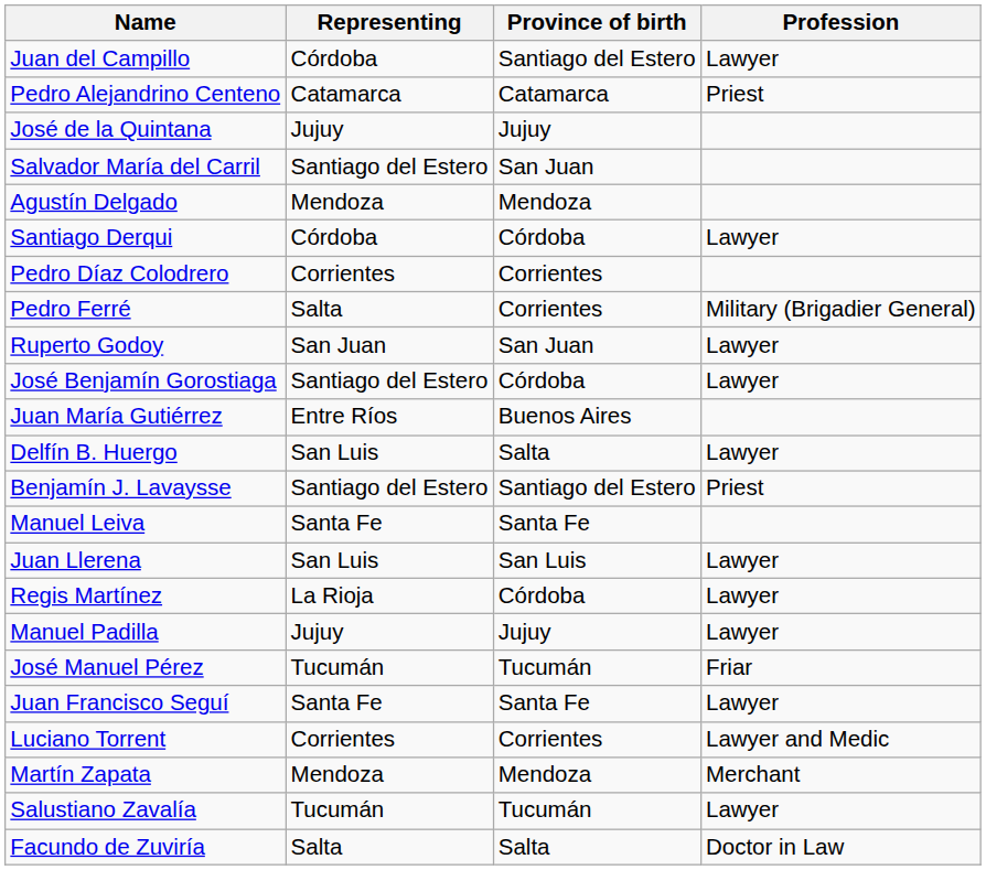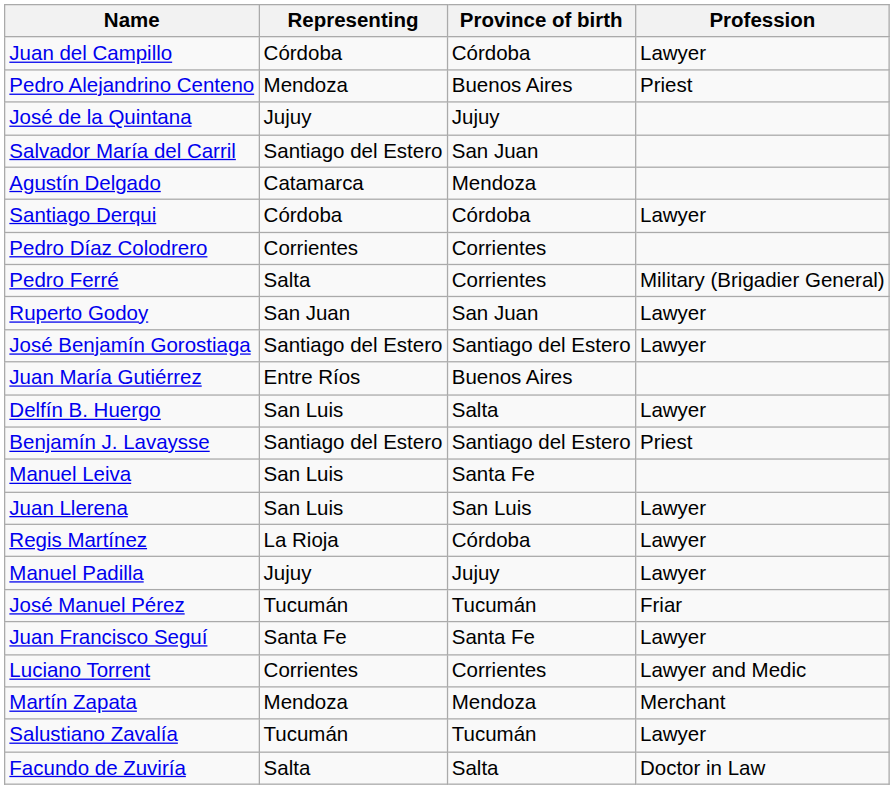 <table class="wikitable">
 <tr>
 <th>Name</th>
 <th>Representing</th>
 <th>Province of birth</th>
 <th>Profession</th>
 </tr>
 <tr>
 <td><a href='#'>Juan del Campillo</a></td>
 <td>Córdoba</td>
-<td>Santiago del Estero</td>
+<td>Córdoba</td>
 <td>Lawyer</td>
 </tr>
 <tr>
 <td><a href='#'>Pedro Alejandrino Centeno</a></td>
-<td>Catamarca</td>
-<td>Catamarca</td>
+<td>Mendoza</td>
+<td>Buenos Aires</td>
 <td>Priest</td>
 </tr>
 <tr>
 <td><a href='#'>José de la Quintana</a></td>
 <td>Jujuy</td>
 <td>Jujuy</td>
 <td></td>
 </tr>
 <tr>
 <td><a href='#'>Salvador María del Carril</a></td>
 <td>Santiago del Estero</td>
 <td>San Juan</td>
 <td></td>
 </tr>
 <tr>
 <td><a href='#'>Agustín Delgado</a></td>
-<td>Mendoza</td>
+<td>Catamarca</td>
 <td>Mendoza</td>
 <td></td>
 </tr>
 <tr>
 <td><a href='#'>Santiago Derqui</a></td>
 <td>Córdoba</td>
 <td>Córdoba</td>
 <td>Lawyer</td>
 </tr>
 <tr>
 <td><a href='#'>Pedro Díaz Colodrero</a></td>
 <td>Corrientes</td>
 <td>Corrientes</td>
 <td></td>
 </tr>
 <tr>
 <td><a href='#'>Pedro Ferré</a></td>
 <td>Salta</td>
 <td>Corrientes</td>
 <td>Military (Brigadier General)</td>
 </tr>
 <tr>
 <td><a href='#'>Ruperto Godoy</a></td>
 <td>San Juan</td>
 <td>San Juan</td>
 <td>Lawyer</td>
 </tr>
 <tr>
 <td><a href='#'>José Benjamín Gorostiaga</a></td>
 <td>Santiago del Estero</td>
-<td>Córdoba</td>
+<td>Santiago del Estero</td>
 <td>Lawyer</td>
 </tr>
 <tr>
 <td><a href='#'>Juan María Gutiérrez</a></td>
 <td>Entre Ríos</td>
 <td>Buenos Aires</td>
 <td></td>
 </tr>
 <tr>
 <td><a href='#'>Delfín B. Huergo</a></td>
 <td>San Luis</td>
 <td>Salta</td>
 <td>Lawyer</td>
 </tr>
 <tr>
 <td><a href='#'>Benjamín J. Lavaysse</a></td>
 <td>Santiago del Estero</td>
 <td>Santiago del Estero</td>
 <td>Priest</td>
 </tr>
 <tr>
 <td><a href='#'>Manuel Leiva</a></td>
-<td>Santa Fe</td>
+<td>San Luis</td>
 <td>Santa Fe</td>
 <td></td>
 </tr>
 <tr>
 <td><a href='#'>Juan Llerena</a></td>
 <td>San Luis</td>
 <td>San Luis</td>
 <td>Lawyer</td>
 </tr>
 <tr>
 <td><a href='#'>Regis Martínez</a></td>
 <td>La Rioja</td>
 <td>Córdoba</td>
 <td>Lawyer</td>
 </tr>
 <tr>
 <td><a href='#'>Manuel Padilla</a></td>
 <td>Jujuy</td>
 <td>Jujuy</td>
 <td>Lawyer</td>
 </tr>
 <tr>
 <td><a href='#'>José Manuel Pérez</a></td>
 <td>Tucumán</td>
 <td>Tucumán</td>
 <td>Friar</td>
 </tr>
 <tr>
 <td><a href='#'>Juan Francisco Seguí</a></td>
 <td>Santa Fe</td>
 <td>Santa Fe</td>
 <td>Lawyer</td>
 </tr>
 <tr>
 <td><a href='#'>Luciano Torrent</a></td>
 <td>Corrientes</td>
 <td>Corrientes</td>
 <td>Lawyer and Medic</td>
 </tr>
 <tr>
 <td><a href='#'>Martín Zapata</a></td>
 <td>Mendoza</td>
 <td>Mendoza</td>
 <td>Merchant</td>
 </tr>
 <tr>
 <td><a href='#'>Salustiano Zavalía</a></td>
 <td>Tucumán</td>
 <td>Tucumán</td>
 <td>Lawyer</td>
 </tr>
 <tr>
 <td><a href='#'>Facundo de Zuviría</a></td>
 <td>Salta</td>
 <td>Salta</td>
 <td>Doctor in Law</td>
 </tr>
 </table>
